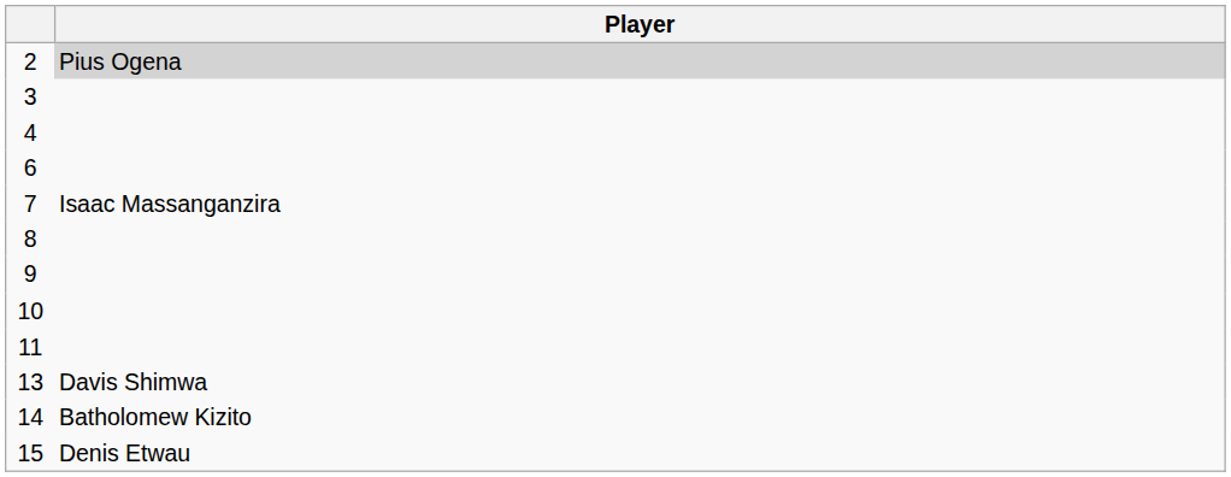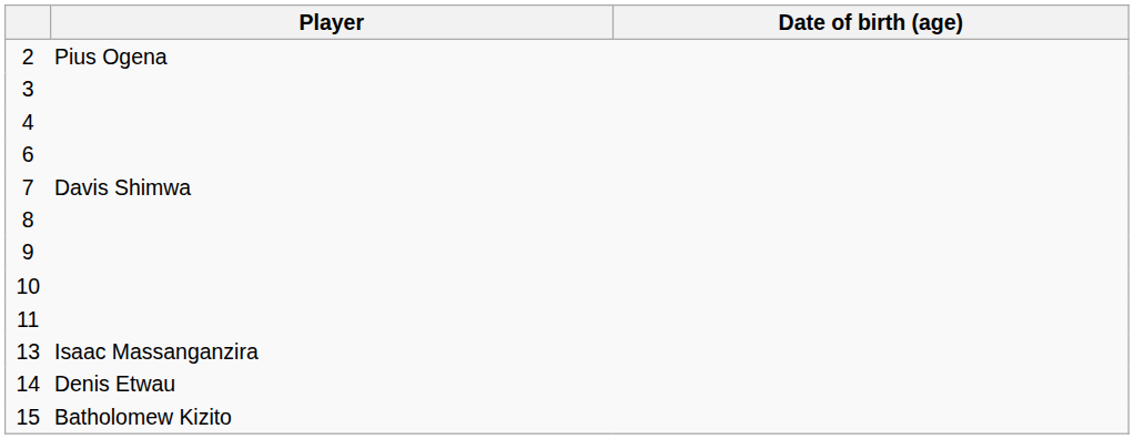 <table class="sortable wikitable plainrowheaders" style="font-size:95%; width: 50%">
 <tr>
 <th scope="col" style="width:4%"></th>
 <th scope="col">Player</th>
+<th scope="col">Date of birth (age)</th>
 </tr>
 <tr>
 <td style="text-align:center; border:0">2</td>
-<td style="background: lightgrey; text-align:left; border:0">Pius Ogena</td>
+<td style="text-align:left; border:0">Pius Ogena</td>
+<td style="text-align:left; border:0"></td>
 </tr>
 <tr>
 <td style="text-align:center; border:0">3</td>
+<td style="text-align:left; border:0"></td>
 <td style="text-align:left; border:0"></td>
 </tr>
 <tr>
 <td style="text-align:center; border:0">4</td>
 <td style="text-align:left; border:0"></td>
+<td style="text-align:left; border:0"></td>
 </tr>
 <tr>
 <td style="text-align:center; border:0">6</td>
 <td style="text-align:left; border:0"></td>
+<td style="text-align:left; border:0"></td>
 </tr>
 <tr>
 <td style="text-align:center; border:0">7</td>
-<td style="text-align:left; border:0">Isaac Massanganzira</td>
+<td style="text-align:left; border:0">Davis Shimwa</td>
+<td style="text-align:left; border:0"></td>
 </tr>
 <tr>
 <td style="text-align:center; border:0">8</td>
+<td style="text-align:left; border:0"></td>
 <td style="text-align:left; border:0"></td>
 </tr>
 <tr>
 <td style="text-align:center; border:0">9</td>
 <td style="text-align:left; border:0"></td>
+<td style="text-align:left; border:0"></td>
 </tr>
 <tr>
 <td style="text-align:center; border:0">10</td>
+<td style="text-align:left; border:0"></td>
 <td style="text-align:left; border:0"></td>
 </tr>
 <tr>
 <td style="text-align:center; border:0">11</td>
 <td style="text-align:left; border:0"></td>
+<td style="text-align:left; border:0"></td>
 </tr>
 <tr>
 <td style="text-align:center; border:0">13</td>
-<td style="text-align:left; border:0">Davis Shimwa</td>
+<td style="text-align:left; border:0">Isaac Massanganzira</td>
+<td style="text-align:left; border:0"></td>
 </tr>
 <tr>
 <td style="text-align:center; border:0">14</td>
-<td style="text-align:left; border:0">Batholomew Kizito</td>
+<td style="text-align:left; border:0">Denis Etwau</td>
+<td style="text-align:left; border:0"></td>
 </tr>
 <tr>
 <td style="text-align:center; border:0">15</td>
-<td style="text-align:left; border:0">Denis Etwau</td>
+<td style="text-align:left; border:0">Batholomew Kizito</td>
+<td style="text-align:left; border:0"></td>
 </tr>
 </table>
